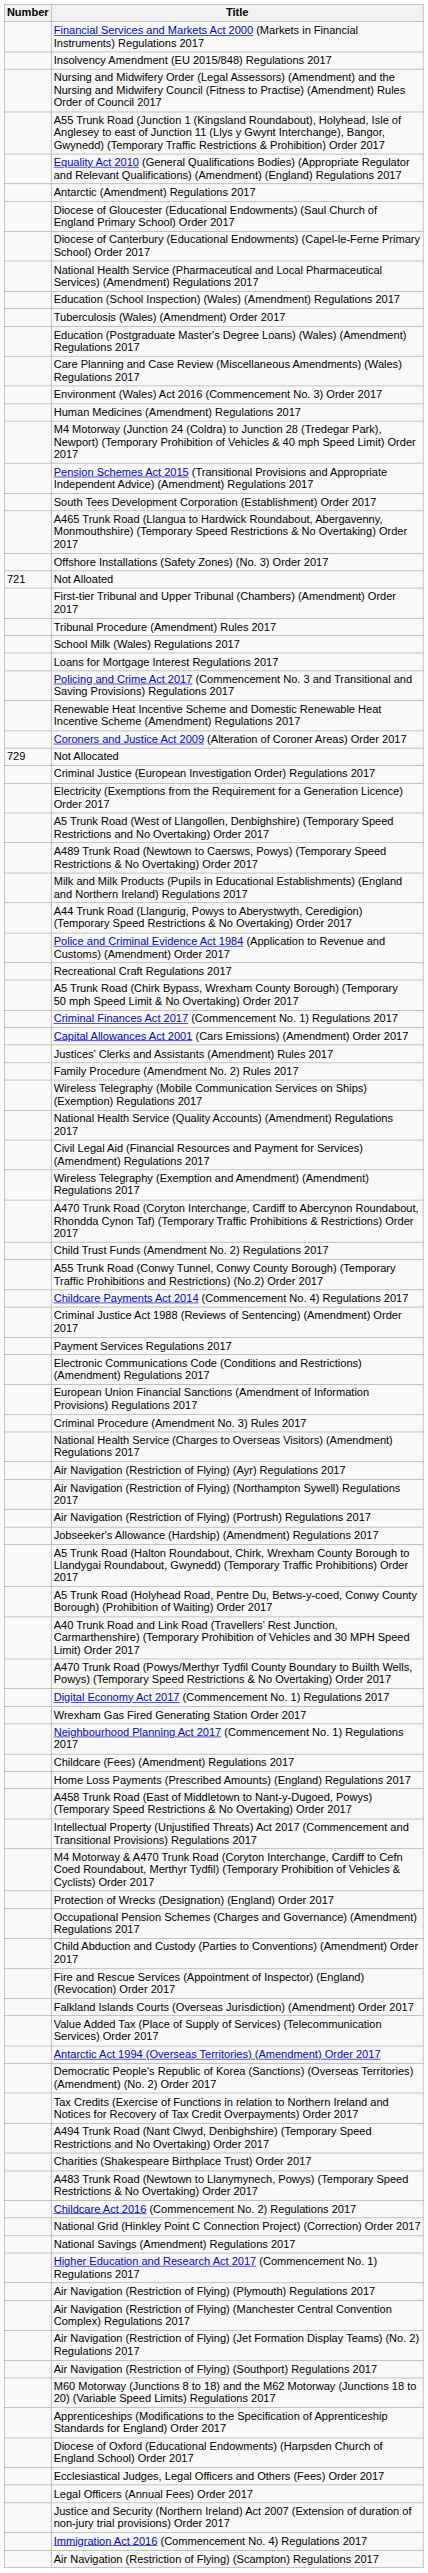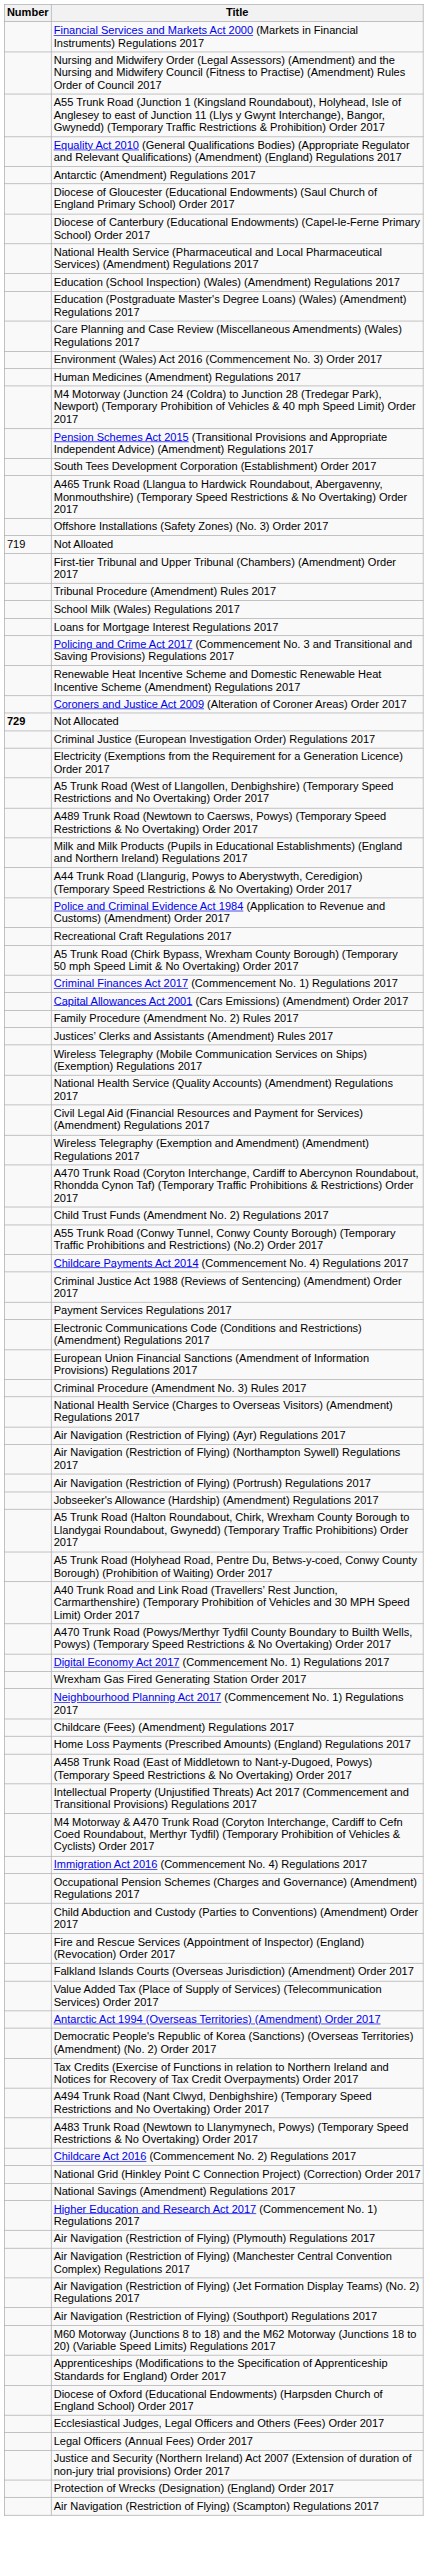 <table class="wikitable collapsible">
 <tr>
 <th>Number</th>
 <th>Title</th>
 </tr>
 <tr>
 <td></td>
 <td><a href='#'>Financial Services and Markets Act 2000</a> (Markets in Financial Instruments) Regulations 2017</td>
-</tr>
-<tr>
-<td></td>
-<td>Insolvency Amendment (EU 2015/848) Regulations 2017</td>
 </tr>
 <tr>
 <td></td>
 <td>Nursing and Midwifery Order (Legal Assessors) (Amendment) and the Nursing and Midwifery Council (Fitness to Practise) (Amendment) Rules Order of Council 2017</td>
 </tr>
 <tr>
 <td></td>
 <td>A55 Trunk Road (Junction 1 (Kingsland Roundabout), Holyhead, Isle of Anglesey to east of Junction 11 (Llys y Gwynt Interchange), Bangor, Gwynedd) (Temporary Traffic Restrictions & Prohibition) Order 2017</td>
 </tr>
 <tr>
 <td></td>
 <td><a href='#'>Equality Act 2010</a> (General Qualifications Bodies) (Appropriate Regulator and Relevant Qualifications) (Amendment) (England) Regulations 2017</td>
 </tr>
 <tr>
 <td></td>
 <td>Antarctic (Amendment) Regulations 2017</td>
 </tr>
 <tr>
 <td></td>
 <td>Diocese of Gloucester (Educational Endowments) (Saul Church of England Primary School) Order 2017</td>
 </tr>
 <tr>
 <td></td>
 <td>Diocese of Canterbury (Educational Endowments) (Capel-le-Ferne Primary School) Order 2017</td>
 </tr>
 <tr>
 <td></td>
 <td>National Health Service (Pharmaceutical and Local Pharmaceutical Services) (Amendment) Regulations 2017</td>
 </tr>
 <tr>
 <td></td>
 <td>Education (School Inspection) (Wales) (Amendment) Regulations 2017</td>
-</tr>
-<tr>
-<td></td>
-<td>Tuberculosis (Wales) (Amendment) Order 2017</td>
 </tr>
 <tr>
 <td></td>
 <td>Education (Postgraduate Master's Degree Loans) (Wales) (Amendment) Regulations 2017</td>
 </tr>
 <tr>
 <td></td>
 <td>Care Planning and Case Review (Miscellaneous Amendments) (Wales) Regulations 2017</td>
 </tr>
 <tr>
 <td></td>
 <td>Environment (Wales) Act 2016 (Commencement No. 3) Order 2017</td>
 </tr>
 <tr>
 <td></td>
 <td>Human Medicines (Amendment) Regulations 2017</td>
 </tr>
 <tr>
 <td></td>
 <td>M4 Motorway (Junction 24 (Coldra) to Junction 28 (Tredegar Park), Newport) (Temporary Prohibition of Vehicles & 40 mph Speed Limit) Order 2017</td>
 </tr>
 <tr>
 <td></td>
 <td><a href='#'>Pension Schemes Act 2015</a> (Transitional Provisions and Appropriate Independent Advice) (Amendment) Regulations 2017</td>
 </tr>
 <tr>
 <td></td>
 <td>South Tees Development Corporation (Establishment) Order 2017</td>
 </tr>
 <tr>
 <td></td>
 <td>A465 Trunk Road (Llangua to Hardwick Roundabout, Abergavenny, Monmouthshire) (Temporary Speed Restrictions & No Overtaking) Order 2017</td>
 </tr>
 <tr>
 <td></td>
 <td>Offshore Installations (Safety Zones) (No. 3) Order 2017</td>
 </tr>
 <tr>
-<td>721</td>
+<td>719</td>
 <td>Not Alloated</td>
 </tr>
 <tr>
 <td></td>
 <td>First-tier Tribunal and Upper Tribunal (Chambers) (Amendment) Order 2017</td>
 </tr>
 <tr>
 <td></td>
 <td>Tribunal Procedure (Amendment) Rules 2017</td>
 </tr>
 <tr>
 <td></td>
 <td>School Milk (Wales) Regulations 2017</td>
 </tr>
 <tr>
 <td></td>
 <td>Loans for Mortgage Interest Regulations 2017</td>
 </tr>
 <tr>
 <td></td>
 <td><a href='#'>Policing and Crime Act 2017</a> (Commencement No. 3 and Transitional and Saving Provisions) Regulations 2017</td>
 </tr>
 <tr>
 <td></td>
 <td>Renewable Heat Incentive Scheme and Domestic Renewable Heat Incentive Scheme (Amendment) Regulations 2017</td>
 </tr>
 <tr>
 <td></td>
 <td><a href='#'>Coroners and Justice Act 2009</a> (Alteration of Coroner Areas) Order 2017</td>
 </tr>
 <tr>
-<td>729</td>
+<td><strong>729</strong></td>
 <td>Not Allocated</td>
 </tr>
 <tr>
 <td></td>
 <td>Criminal Justice (European Investigation Order) Regulations 2017</td>
 </tr>
 <tr>
 <td></td>
 <td>Electricity (Exemptions from the Requirement for a Generation Licence) Order 2017</td>
 </tr>
 <tr>
 <td></td>
 <td>A5 Trunk Road (West of Llangollen, Denbighshire) (Temporary Speed Restrictions and No Overtaking) Order 2017</td>
 </tr>
 <tr>
 <td></td>
 <td>A489 Trunk Road (Newtown to Caersws, Powys) (Temporary Speed Restrictions & No Overtaking) Order 2017</td>
 </tr>
 <tr>
 <td></td>
 <td>Milk and Milk Products (Pupils in Educational Establishments) (England and Northern Ireland) Regulations 2017</td>
 </tr>
 <tr>
 <td></td>
 <td>A44 Trunk Road (Llangurig, Powys to Aberystwyth, Ceredigion) (Temporary Speed Restrictions & No Overtaking) Order 2017</td>
 </tr>
 <tr>
 <td></td>
 <td><a href='#'>Police and Criminal Evidence Act 1984</a> (Application to Revenue and Customs) (Amendment) Order 2017</td>
 </tr>
 <tr>
 <td></td>
 <td>Recreational Craft Regulations 2017</td>
 </tr>
 <tr>
 <td></td>
 <td>A5 Trunk Road (Chirk Bypass, Wrexham County Borough) (Temporary 50 mph Speed Limit & No Overtaking) Order 2017</td>
 </tr>
 <tr>
 <td></td>
 <td><a href='#'>Criminal Finances Act 2017</a> (Commencement No. 1) Regulations 2017</td>
 </tr>
 <tr>
 <td></td>
 <td><a href='#'>Capital Allowances Act 2001</a> (Cars Emissions) (Amendment) Order 2017</td>
 </tr>
 <tr>
 <td></td>
-<td>Justices’ Clerks and Assistants (Amendment) Rules 2017</td>
+<td>Family Procedure (Amendment No. 2) Rules 2017</td>
 </tr>
 <tr>
 <td></td>
-<td>Family Procedure (Amendment No. 2) Rules 2017</td>
+<td>Justices’ Clerks and Assistants (Amendment) Rules 2017</td>
 </tr>
 <tr>
 <td></td>
 <td>Wireless Telegraphy (Mobile Communication Services on Ships) (Exemption) Regulations 2017</td>
 </tr>
 <tr>
 <td></td>
 <td>National Health Service (Quality Accounts) (Amendment) Regulations 2017</td>
 </tr>
 <tr>
 <td></td>
 <td>Civil Legal Aid (Financial Resources and Payment for Services) (Amendment) Regulations 2017</td>
 </tr>
 <tr>
 <td></td>
 <td>Wireless Telegraphy (Exemption and Amendment) (Amendment) Regulations 2017</td>
 </tr>
 <tr>
 <td></td>
 <td>A470 Trunk Road (Coryton Interchange, Cardiff to Abercynon Roundabout, Rhondda Cynon Taf) (Temporary Traffic Prohibitions & Restrictions) Order 2017</td>
 </tr>
 <tr>
 <td></td>
 <td>Child Trust Funds (Amendment No. 2) Regulations 2017</td>
 </tr>
 <tr>
 <td></td>
 <td>A55 Trunk Road (Conwy Tunnel, Conwy County Borough) (Temporary Traffic Prohibitions and Restrictions) (No.2) Order 2017</td>
 </tr>
 <tr>
 <td></td>
 <td><a href='#'>Childcare Payments Act 2014</a> (Commencement No. 4) Regulations 2017</td>
 </tr>
 <tr>
 <td></td>
 <td>Criminal Justice Act 1988 (Reviews of Sentencing) (Amendment) Order 2017</td>
 </tr>
 <tr>
 <td></td>
 <td>Payment Services Regulations 2017</td>
 </tr>
 <tr>
 <td></td>
 <td>Electronic Communications Code (Conditions and Restrictions) (Amendment) Regulations 2017</td>
 </tr>
 <tr>
 <td></td>
 <td>European Union Financial Sanctions (Amendment of Information Provisions) Regulations 2017</td>
 </tr>
 <tr>
 <td></td>
 <td>Criminal Procedure (Amendment No. 3) Rules 2017</td>
 </tr>
 <tr>
 <td></td>
 <td>National Health Service (Charges to Overseas Visitors) (Amendment) Regulations 2017</td>
 </tr>
 <tr>
 <td></td>
 <td>Air Navigation (Restriction of Flying) (Ayr) Regulations 2017</td>
 </tr>
 <tr>
 <td></td>
 <td>Air Navigation (Restriction of Flying) (Northampton Sywell) Regulations 2017</td>
 </tr>
 <tr>
 <td></td>
 <td>Air Navigation (Restriction of Flying) (Portrush) Regulations 2017</td>
 </tr>
 <tr>
 <td></td>
 <td>Jobseeker's Allowance (Hardship) (Amendment) Regulations 2017</td>
 </tr>
 <tr>
 <td></td>
 <td>A5 Trunk Road (Halton Roundabout, Chirk, Wrexham County Borough to Llandygai Roundabout, Gwynedd) (Temporary Traffic Prohibitions) Order 2017</td>
 </tr>
 <tr>
 <td></td>
 <td>A5 Trunk Road (Holyhead Road, Pentre Du, Betws-y-coed, Conwy County Borough) (Prohibition of Waiting) Order 2017</td>
 </tr>
 <tr>
 <td></td>
 <td>A40 Trunk Road and Link Road (Travellers’ Rest Junction, Carmarthenshire) (Temporary Prohibition of Vehicles and 30 MPH Speed Limit) Order 2017</td>
 </tr>
 <tr>
 <td></td>
 <td>A470 Trunk Road (Powys/Merthyr Tydfil County Boundary to Builth Wells, Powys) (Temporary Speed Restrictions & No Overtaking) Order 2017</td>
 </tr>
 <tr>
 <td></td>
 <td><a href='#'>Digital Economy Act 2017</a> (Commencement No. 1) Regulations 2017</td>
 </tr>
 <tr>
 <td></td>
 <td>Wrexham Gas Fired Generating Station Order 2017</td>
 </tr>
 <tr>
 <td></td>
 <td><a href='#'>Neighbourhood Planning Act 2017</a> (Commencement No. 1) Regulations 2017</td>
 </tr>
 <tr>
 <td></td>
 <td>Childcare (Fees) (Amendment) Regulations 2017</td>
 </tr>
 <tr>
 <td></td>
 <td>Home Loss Payments (Prescribed Amounts) (England) Regulations 2017</td>
 </tr>
 <tr>
 <td></td>
 <td>A458 Trunk Road (East of Middletown to Nant-y-Dugoed, Powys) (Temporary Speed Restrictions & No Overtaking) Order 2017</td>
 </tr>
 <tr>
 <td></td>
 <td>Intellectual Property (Unjustified Threats) Act 2017 (Commencement and Transitional Provisions) Regulations 2017</td>
 </tr>
 <tr>
 <td></td>
 <td>M4 Motorway & A470 Trunk Road (Coryton Interchange, Cardiff to Cefn Coed Roundabout, Merthyr Tydfil) (Temporary Prohibition of Vehicles & Cyclists) Order 2017</td>
 </tr>
 <tr>
 <td></td>
-<td>Protection of Wrecks (Designation) (England) Order 2017</td>
+<td><a href='#'>Immigration Act 2016</a> (Commencement No. 4) Regulations 2017</td>
 </tr>
 <tr>
 <td></td>
 <td>Occupational Pension Schemes (Charges and Governance) (Amendment) Regulations 2017</td>
 </tr>
 <tr>
 <td></td>
 <td>Child Abduction and Custody (Parties to Conventions) (Amendment) Order 2017</td>
 </tr>
 <tr>
 <td></td>
 <td>Fire and Rescue Services (Appointment of Inspector) (England) (Revocation) Order 2017</td>
 </tr>
 <tr>
 <td></td>
 <td>Falkland Islands Courts (Overseas Jurisdiction) (Amendment) Order 2017</td>
 </tr>
 <tr>
 <td></td>
 <td>Value Added Tax (Place of Supply of Services) (Telecommunication Services) Order 2017</td>
 </tr>
 <tr>
 <td></td>
 <td><a href='#'>Antarctic Act 1994 (Overseas Territories) (Amendment) Order 2017</a></td>
 </tr>
 <tr>
 <td></td>
 <td>Democratic People's Republic of Korea (Sanctions) (Overseas Territories) (Amendment) (No. 2) Order 2017</td>
 </tr>
 <tr>
 <td></td>
 <td>Tax Credits (Exercise of Functions in relation to Northern Ireland and Notices for Recovery of Tax Credit Overpayments) Order 2017</td>
 </tr>
 <tr>
 <td></td>
 <td>A494 Trunk Road (Nant Clwyd, Denbighshire) (Temporary Speed Restrictions and No Overtaking) Order 2017</td>
-</tr>
-<tr>
-<td></td>
-<td>Charities (Shakespeare Birthplace Trust) Order 2017</td>
 </tr>
 <tr>
 <td></td>
 <td>A483 Trunk Road (Newtown to Llanymynech, Powys) (Temporary Speed Restrictions & No Overtaking) Order 2017</td>
 </tr>
 <tr>
 <td></td>
 <td><a href='#'>Childcare Act 2016</a> (Commencement No. 2) Regulations 2017</td>
 </tr>
 <tr>
 <td></td>
 <td>National Grid (Hinkley Point C Connection Project) (Correction) Order 2017</td>
 </tr>
 <tr>
 <td></td>
 <td>National Savings (Amendment) Regulations 2017</td>
 </tr>
 <tr>
 <td></td>
 <td><a href='#'>Higher Education and Research Act 2017</a> (Commencement No. 1) Regulations 2017</td>
 </tr>
 <tr>
 <td></td>
 <td>Air Navigation (Restriction of Flying) (Plymouth) Regulations 2017</td>
 </tr>
 <tr>
 <td></td>
 <td>Air Navigation (Restriction of Flying) (Manchester Central Convention Complex) Regulations 2017</td>
 </tr>
 <tr>
 <td></td>
 <td>Air Navigation (Restriction of Flying) (Jet Formation Display Teams) (No. 2) Regulations 2017</td>
 </tr>
 <tr>
 <td></td>
 <td>Air Navigation (Restriction of Flying) (Southport) Regulations 2017</td>
 </tr>
 <tr>
 <td></td>
 <td>M60 Motorway (Junctions 8 to 18) and the M62 Motorway (Junctions 18 to 20) (Variable Speed Limits) Regulations 2017</td>
 </tr>
 <tr>
 <td></td>
 <td>Apprenticeships (Modifications to the Specification of Apprenticeship Standards for England) Order 2017</td>
 </tr>
 <tr>
 <td></td>
 <td>Diocese of Oxford (Educational Endowments) (Harpsden Church of England School) Order 2017</td>
 </tr>
 <tr>
 <td></td>
 <td>Ecclesiastical Judges, Legal Officers and Others (Fees) Order 2017</td>
 </tr>
 <tr>
 <td></td>
 <td>Legal Officers (Annual Fees) Order 2017</td>
 </tr>
 <tr>
 <td></td>
 <td>Justice and Security (Northern Ireland) Act 2007 (Extension of duration of non-jury trial provisions) Order 2017</td>
 </tr>
 <tr>
 <td></td>
-<td><a href='#'>Immigration Act 2016</a> (Commencement No. 4) Regulations 2017</td>
+<td>Protection of Wrecks (Designation) (England) Order 2017</td>
 </tr>
 <tr>
 <td></td>
 <td>Air Navigation (Restriction of Flying) (Scampton) Regulations 2017</td>
 </tr>
 </table>
